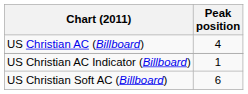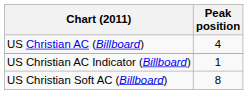 <table class="wikitable sortable plainrowheaders" style="text-align:center">
 <tr>
 <th scope="col">Chart (2011)</th>
 <th scope="col">Peak<br> position</th>
 </tr>
 <tr>
 <td align="left">US <a href='#'>Christian AC</a> (<em><a href='#'>Billboard</a></em>)</td>
 <td>4</td>
 </tr>
 <tr>
 </tr>
 <tr>
 </tr>
 <tr>
 <td align="left">US Christian AC Indicator (<em><a href='#'>Billboard</a></em>)</td>
 <td align="center">1</td>
 </tr>
 <tr>
 <td align="left">US Christian Soft AC (<em><a href='#'>Billboard</a></em>)</td>
-<td align="center">6</td>
+<td align="center">8</td>
 </tr>
 </table>
